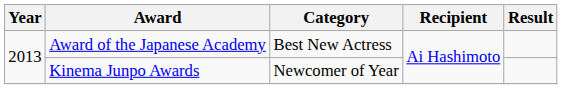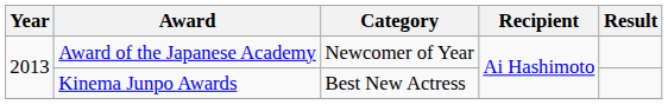 <table class="wikitable plainrowheaders sortable">
 <tr>
 <th scope="col">Year</th>
 <th scope="col">Award</th>
 <th scope="col">Category</th>
 <th scope="col">Recipient</th>
 <th scope="col">Result</th>
 </tr>
 <tr>
 <td rowspan="2">2013</td>
 <td><a href='#'>Award of the Japanese Academy</a></td>
-<td>Best New Actress</td>
+<td>Newcomer of Year</td>
 <td rowspan="2"><a href='#'>Ai Hashimoto</a></td>
 <td></td>
 </tr>
 <tr>
 <td><a href='#'>Kinema Junpo Awards</a></td>
-<td>Newcomer of Year</td>
+<td>Best New Actress</td>
 <td></td>
 </tr>
 <tr>
 </tr>
 </table>
